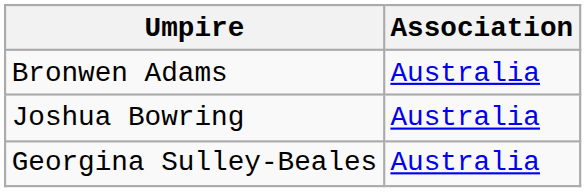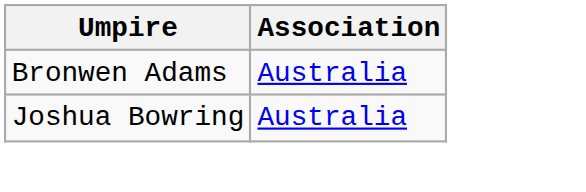 <table class="wikitable collapsible">
 <tr>
 <th>Umpire</th>
 <th>Association</th>
 </tr>
 <tr>
 <td>Bronwen Adams</td>
 <td><a href='#'>Australia</a></td>
 </tr>
 <tr>
 <td>Joshua Bowring</td>
 <td><a href='#'>Australia</a></td>
 </tr>
-<tr>
-<td>Georgina Sulley-Beales</td>
-<td><a href='#'>Australia</a></td>
-</tr>
 </table>
